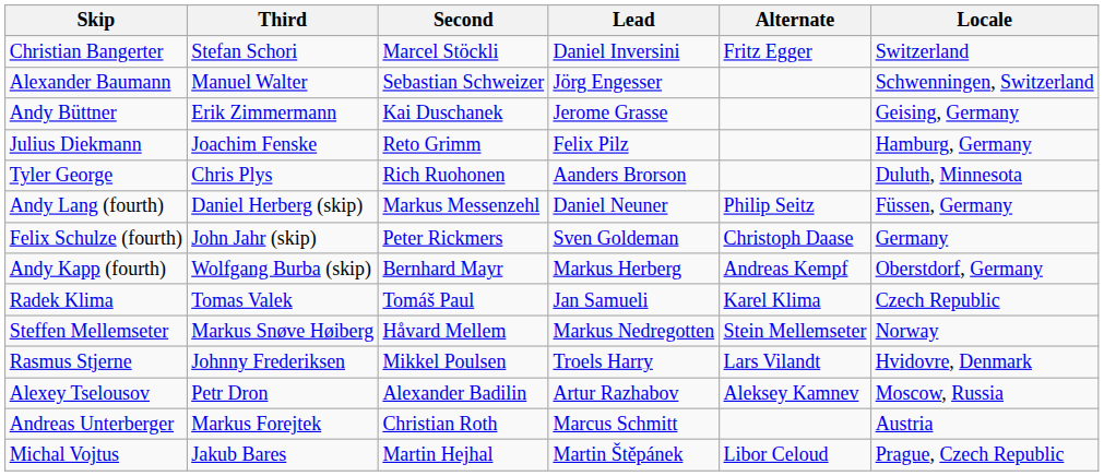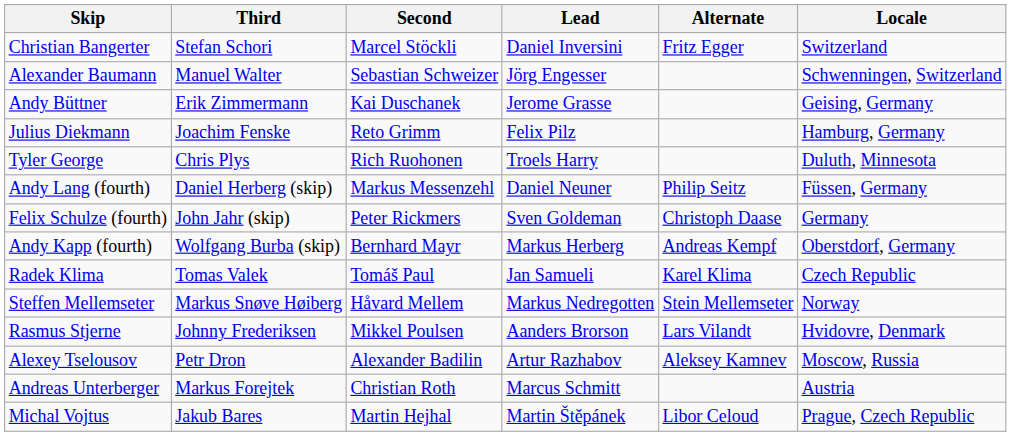 <table class=wikitable>
 <tr>
 <th>Skip</th>
 <th>Third</th>
 <th>Second</th>
 <th>Lead</th>
 <th>Alternate</th>
 <th>Locale</th>
 </tr>
 <tr>
 <td><a href='#'>Christian Bangerter</a></td>
 <td><a href='#'>Stefan Schori</a></td>
 <td><a href='#'>Marcel Stöckli</a></td>
 <td><a href='#'>Daniel Inversini</a></td>
 <td><a href='#'>Fritz Egger</a></td>
 <td> <a href='#'>Switzerland</a></td>
 </tr>
 <tr>
 <td><a href='#'>Alexander Baumann</a></td>
 <td><a href='#'>Manuel Walter</a></td>
 <td><a href='#'>Sebastian Schweizer</a></td>
 <td><a href='#'>Jörg Engesser</a></td>
 <td></td>
 <td> <a href='#'>Schwenningen</a>, <a href='#'>Switzerland</a></td>
 </tr>
 <tr>
 <td><a href='#'>Andy Büttner</a></td>
 <td><a href='#'>Erik Zimmermann</a></td>
 <td><a href='#'>Kai Duschanek</a></td>
 <td><a href='#'>Jerome Grasse</a></td>
 <td></td>
 <td> <a href='#'>Geising</a>, <a href='#'>Germany</a></td>
 </tr>
 <tr>
 <td><a href='#'>Julius Diekmann</a></td>
 <td><a href='#'>Joachim Fenske</a></td>
 <td><a href='#'>Reto Grimm</a></td>
 <td><a href='#'>Felix Pilz</a></td>
 <td></td>
 <td> <a href='#'>Hamburg</a>, <a href='#'>Germany</a></td>
 </tr>
 <tr>
 <td><a href='#'>Tyler George</a></td>
 <td><a href='#'>Chris Plys</a></td>
 <td><a href='#'>Rich Ruohonen</a></td>
-<td><a href='#'>Aanders Brorson</a></td>
+<td><a href='#'>Troels Harry</a></td>
 <td></td>
 <td> <a href='#'>Duluth</a>, <a href='#'>Minnesota</a></td>
 </tr>
 <tr>
 <td><a href='#'>Andy Lang</a> (fourth)</td>
 <td><a href='#'>Daniel Herberg</a> (skip)</td>
 <td><a href='#'>Markus Messenzehl</a></td>
 <td><a href='#'>Daniel Neuner</a></td>
 <td><a href='#'>Philip Seitz</a></td>
 <td> <a href='#'>Füssen</a>, <a href='#'>Germany</a></td>
 </tr>
 <tr>
 <td><a href='#'>Felix Schulze</a> (fourth)</td>
 <td><a href='#'>John Jahr</a> (skip)</td>
 <td><a href='#'>Peter Rickmers</a></td>
 <td><a href='#'>Sven Goldeman</a></td>
 <td><a href='#'>Christoph Daase</a></td>
 <td> <a href='#'>Germany</a></td>
 </tr>
 <tr>
 <td><a href='#'>Andy Kapp</a> (fourth)</td>
 <td><a href='#'>Wolfgang Burba</a> (skip)</td>
 <td><a href='#'>Bernhard Mayr</a></td>
 <td><a href='#'>Markus Herberg</a></td>
 <td><a href='#'>Andreas Kempf</a></td>
 <td> <a href='#'>Oberstdorf</a>, <a href='#'>Germany</a></td>
 </tr>
 <tr>
 <td><a href='#'>Radek Klima</a></td>
 <td><a href='#'>Tomas Valek</a></td>
 <td><a href='#'>Tomáš Paul</a></td>
 <td><a href='#'>Jan Samueli</a></td>
 <td><a href='#'>Karel Klima</a></td>
 <td> <a href='#'>Czech Republic</a></td>
 </tr>
 <tr>
 <td><a href='#'>Steffen Mellemseter</a></td>
 <td><a href='#'>Markus Snøve Høiberg</a></td>
 <td><a href='#'>Håvard Mellem</a></td>
 <td><a href='#'>Markus Nedregotten</a></td>
 <td><a href='#'>Stein Mellemseter</a></td>
 <td> <a href='#'>Norway</a></td>
 </tr>
 <tr>
 <td><a href='#'>Rasmus Stjerne</a></td>
 <td><a href='#'>Johnny Frederiksen</a></td>
 <td><a href='#'>Mikkel Poulsen</a></td>
-<td><a href='#'>Troels Harry</a></td>
+<td><a href='#'>Aanders Brorson</a></td>
 <td><a href='#'>Lars Vilandt</a></td>
 <td> <a href='#'>Hvidovre</a>, <a href='#'>Denmark</a></td>
 </tr>
 <tr>
 <td><a href='#'>Alexey Tselousov</a></td>
 <td><a href='#'>Petr Dron</a></td>
 <td><a href='#'>Alexander Badilin</a></td>
 <td><a href='#'>Artur Razhabov</a></td>
 <td><a href='#'>Aleksey Kamnev</a></td>
 <td> <a href='#'>Moscow</a>, <a href='#'>Russia</a></td>
 </tr>
 <tr>
 <td><a href='#'>Andreas Unterberger</a></td>
 <td><a href='#'>Markus Forejtek</a></td>
 <td><a href='#'>Christian Roth</a></td>
 <td><a href='#'>Marcus Schmitt</a></td>
 <td></td>
 <td> <a href='#'>Austria</a></td>
 </tr>
 <tr>
 <td><a href='#'>Michal Vojtus</a></td>
 <td><a href='#'>Jakub Bares</a></td>
 <td><a href='#'>Martin Hejhal</a></td>
 <td><a href='#'>Martin Štěpánek</a></td>
 <td><a href='#'>Libor Celoud</a></td>
 <td> <a href='#'>Prague</a>, <a href='#'>Czech Republic</a></td>
 </tr>
 </table>
